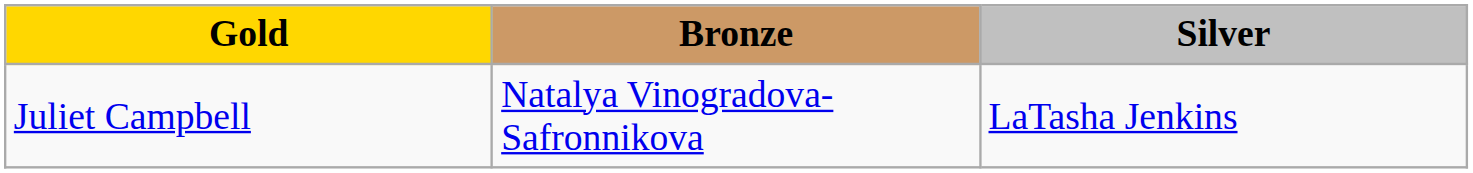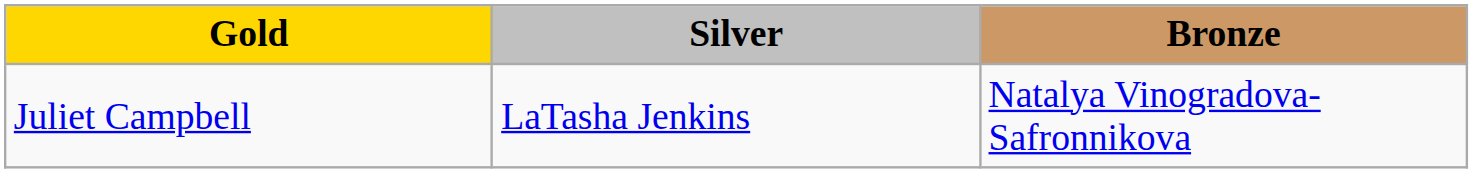 <table class="wikitable" style="text-align:left">
 <tr align="center">
 <td width=200 bgcolor=gold><strong>Gold</strong></td>
+<td width=200 bgcolor=silver><strong>Silver</strong></td>
 <td width=200 bgcolor=CC9966><strong>Bronze</strong></td>
-<td width=200 bgcolor=silver><strong>Silver</strong></td>
 </tr>
 <tr>
 <td><a href='#'>Juliet Campbell</a><br><em></em></td>
+<td><a href='#'>LaTasha Jenkins</a><br><em></em></td>
 <td><a href='#'>Natalya Vinogradova-Safronnikova</a><br><em></em></td>
-<td><a href='#'>LaTasha Jenkins</a><br><em></em></td>
 </tr>
 </table>
